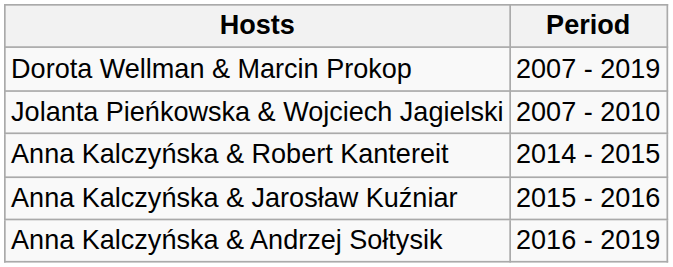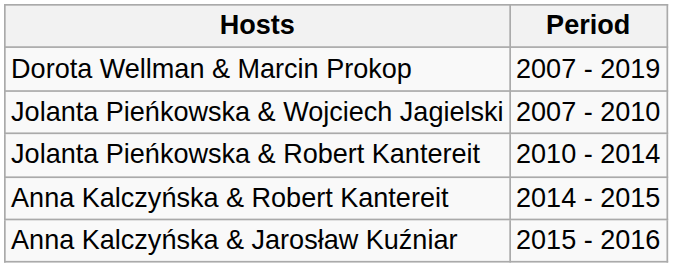 <table class="wikitable">
 <tr>
 <th>Hosts</th>
 <th>Period</th>
 </tr>
 <tr>
 <td>Dorota Wellman & Marcin Prokop</td>
 <td>2007 - 2019</td>
 </tr>
 <tr>
 <td>Jolanta Pieńkowska & Wojciech Jagielski</td>
 <td>2007 - 2010</td>
 </tr>
 <tr>
+<td>Jolanta Pieńkowska & Robert Kantereit</td>
+<td>2010 - 2014</td>
+</tr>
+<tr>
 <td>Anna Kalczyńska & Robert Kantereit</td>
 <td>2014 - 2015</td>
 </tr>
 <tr>
 <td>Anna Kalczyńska & Jarosław Kuźniar</td>
 <td>2015 - 2016</td>
 </tr>
-<tr>
-<td>Anna Kalczyńska & Andrzej Sołtysik</td>
-<td>2016 - 2019</td>
-</tr>
 </table>
